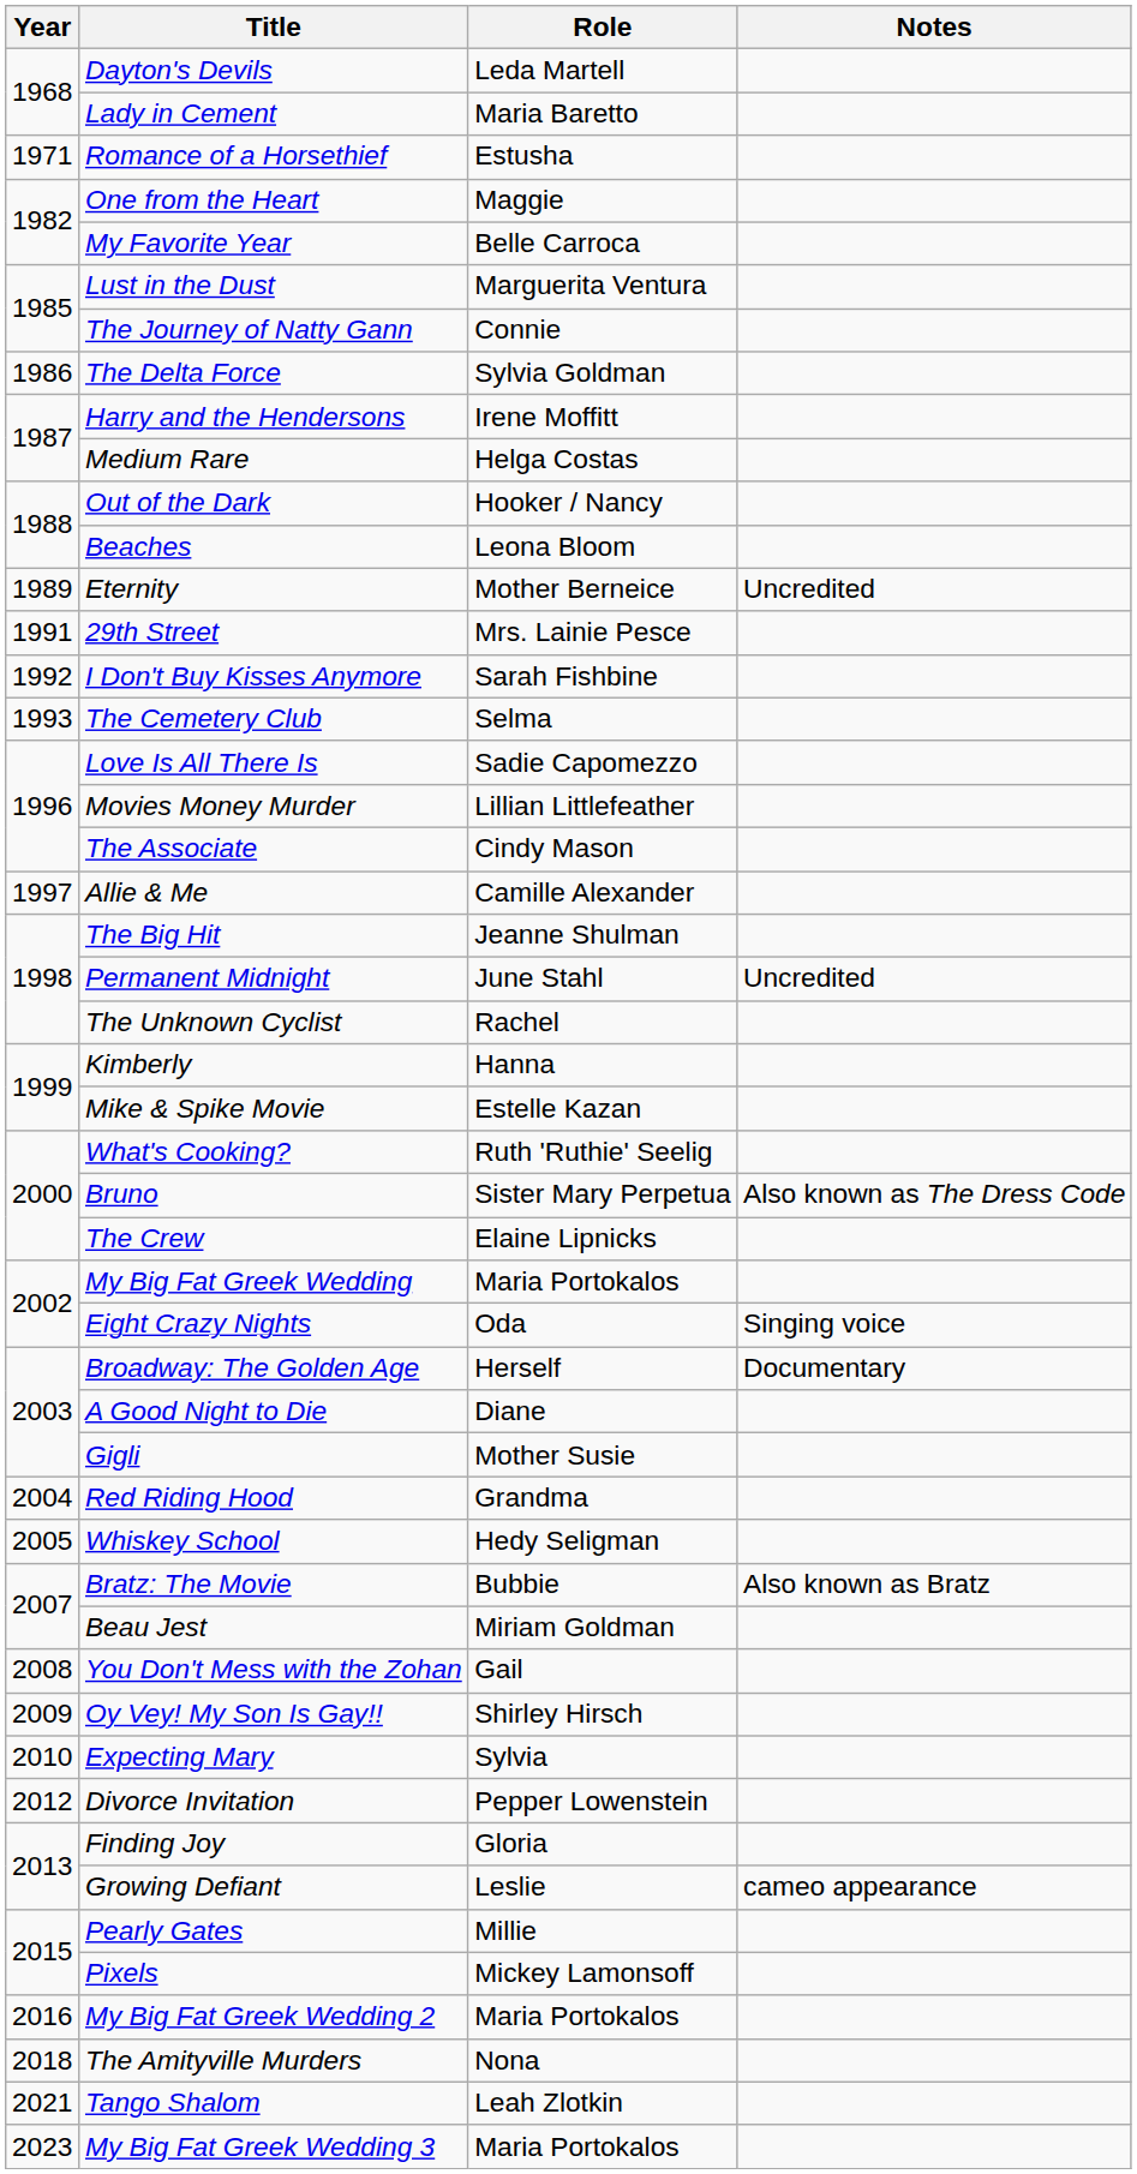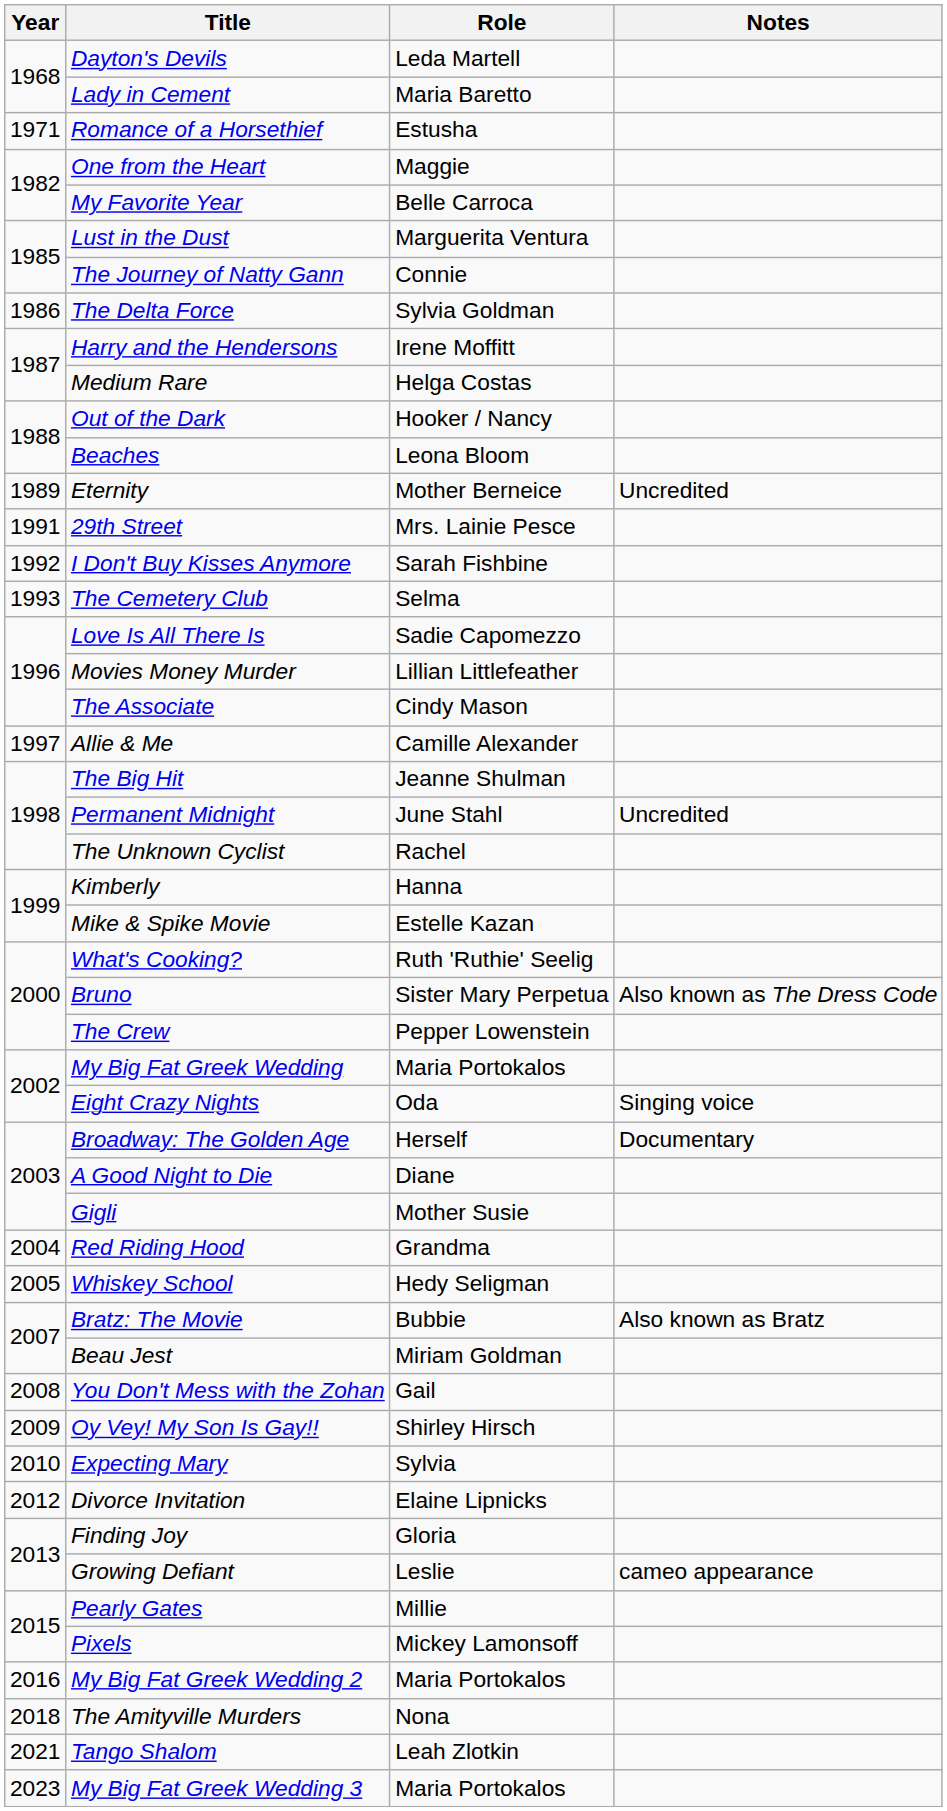 <table class="wikitable sortable">
 <tr>
 <th>Year</th>
 <th>Title</th>
 <th>Role</th>
 <th>Notes</th>
 </tr>
 <tr>
 <td rowspan="2">1968</td>
 <td><em><a href='#'>Dayton's Devils</a></em></td>
 <td>Leda Martell</td>
 <td></td>
 </tr>
 <tr>
 <td><em><a href='#'>Lady in Cement</a></em></td>
 <td>Maria Baretto</td>
 <td></td>
 </tr>
 <tr>
 <td>1971</td>
 <td><em><a href='#'>Romance of a Horsethief</a></em></td>
 <td>Estusha</td>
 <td></td>
 </tr>
 <tr>
 <td rowspan="2">1982</td>
 <td><em><a href='#'>One from the Heart</a></em></td>
 <td>Maggie</td>
 <td></td>
 </tr>
 <tr>
 <td><em><a href='#'>My Favorite Year</a></em></td>
 <td>Belle Carroca</td>
 <td></td>
 </tr>
 <tr>
 <td rowspan="2">1985</td>
 <td><em><a href='#'>Lust in the Dust</a></em></td>
 <td>Marguerita Ventura</td>
 <td></td>
 </tr>
 <tr>
 <td><em><a href='#'>The Journey of Natty Gann</a></em></td>
 <td>Connie</td>
 <td></td>
 </tr>
 <tr>
 <td>1986</td>
 <td><em><a href='#'>The Delta Force</a></em></td>
 <td>Sylvia Goldman</td>
 <td></td>
 </tr>
 <tr>
 <td rowspan="2">1987</td>
 <td><em><a href='#'>Harry and the Hendersons</a></em></td>
 <td>Irene Moffitt</td>
 <td></td>
 </tr>
 <tr>
 <td><em>Medium Rare</em></td>
 <td>Helga Costas</td>
 <td></td>
 </tr>
 <tr>
 <td rowspan="2">1988</td>
 <td><em><a href='#'>Out of the Dark</a></em></td>
 <td>Hooker / Nancy</td>
 <td></td>
 </tr>
 <tr>
 <td><em><a href='#'>Beaches</a></em></td>
 <td>Leona Bloom</td>
 <td></td>
 </tr>
 <tr>
 <td>1989</td>
 <td><em>Eternity</em></td>
 <td>Mother Berneice</td>
 <td>Uncredited</td>
 </tr>
 <tr>
 <td>1991</td>
 <td><em><a href='#'>29th Street</a></em></td>
 <td>Mrs. Lainie Pesce</td>
 <td></td>
 </tr>
 <tr>
 <td>1992</td>
 <td><em><a href='#'>I Don't Buy Kisses Anymore</a></em></td>
 <td>Sarah Fishbine</td>
 <td></td>
 </tr>
 <tr>
 <td>1993</td>
 <td><em><a href='#'>The Cemetery Club</a></em></td>
 <td>Selma</td>
 <td></td>
 </tr>
 <tr>
 <td rowspan="3">1996</td>
 <td><em><a href='#'>Love Is All There Is</a></em></td>
 <td>Sadie Capomezzo</td>
 <td></td>
 </tr>
 <tr>
 <td><em>Movies Money Murder</em></td>
 <td>Lillian Littlefeather</td>
 <td></td>
 </tr>
 <tr>
 <td><em><a href='#'>The Associate</a></em></td>
 <td>Cindy Mason</td>
 <td></td>
 </tr>
 <tr>
 <td>1997</td>
 <td><em>Allie & Me</em></td>
 <td>Camille Alexander</td>
 <td></td>
 </tr>
 <tr>
 <td rowspan="3">1998</td>
 <td><em><a href='#'>The Big Hit</a></em></td>
 <td>Jeanne Shulman</td>
 <td></td>
 </tr>
 <tr>
 <td><em><a href='#'>Permanent Midnight</a></em></td>
 <td>June Stahl</td>
 <td>Uncredited</td>
 </tr>
 <tr>
 <td><em>The Unknown Cyclist</em></td>
 <td>Rachel</td>
 <td></td>
 </tr>
 <tr>
 <td rowspan="2">1999</td>
 <td><em>Kimberly</em></td>
 <td>Hanna</td>
 <td></td>
 </tr>
 <tr>
 <td><em>Mike & Spike Movie</em></td>
 <td>Estelle Kazan</td>
 <td></td>
 </tr>
 <tr>
 <td rowspan="3">2000</td>
 <td><em><a href='#'>What's Cooking?</a></em></td>
 <td>Ruth 'Ruthie' Seelig</td>
 <td></td>
 </tr>
 <tr>
 <td><em><a href='#'>Bruno</a></em></td>
 <td>Sister Mary Perpetua</td>
 <td>Also known as <em>The Dress Code</em></td>
 </tr>
 <tr>
 <td><em><a href='#'>The Crew</a></em></td>
-<td>Elaine Lipnicks</td>
+<td>Pepper Lowenstein</td>
 <td></td>
 </tr>
 <tr>
 <td rowspan="2">2002</td>
 <td><em><a href='#'>My Big Fat Greek Wedding</a></em></td>
 <td>Maria Portokalos</td>
 <td></td>
 </tr>
 <tr>
 <td><em><a href='#'>Eight Crazy Nights</a></em></td>
 <td>Oda</td>
 <td>Singing voice</td>
 </tr>
 <tr>
 <td rowspan="3">2003</td>
 <td><em><a href='#'>Broadway: The Golden Age</a></em></td>
 <td>Herself</td>
 <td>Documentary</td>
 </tr>
 <tr>
 <td><em><a href='#'>A Good Night to Die</a></em></td>
 <td>Diane</td>
 <td></td>
 </tr>
 <tr>
 <td><em><a href='#'>Gigli</a></em></td>
 <td>Mother Susie</td>
 <td></td>
 </tr>
 <tr>
 <td>2004</td>
 <td><em><a href='#'>Red Riding Hood</a></em></td>
 <td>Grandma</td>
 <td></td>
 </tr>
 <tr>
 <td>2005</td>
 <td><em><a href='#'>Whiskey School</a></em></td>
 <td>Hedy Seligman</td>
 <td></td>
 </tr>
 <tr>
 <td rowspan="2">2007</td>
 <td><em><a href='#'>Bratz: The Movie</a></em></td>
 <td>Bubbie</td>
 <td>Also known as Bratz</td>
 </tr>
 <tr>
 <td><em>Beau Jest</em></td>
 <td>Miriam Goldman</td>
 <td></td>
 </tr>
 <tr>
 <td>2008</td>
 <td><em><a href='#'>You Don't Mess with the Zohan</a></em></td>
 <td>Gail</td>
 <td></td>
 </tr>
 <tr>
 <td>2009</td>
 <td><em><a href='#'>Oy Vey! My Son Is Gay!!</a></em></td>
 <td>Shirley Hirsch</td>
 <td></td>
 </tr>
 <tr>
 <td>2010</td>
 <td><em><a href='#'>Expecting Mary</a></em></td>
 <td>Sylvia</td>
 <td></td>
 </tr>
 <tr>
 <td>2012</td>
 <td><em>Divorce Invitation</em></td>
-<td>Pepper Lowenstein</td>
+<td>Elaine Lipnicks</td>
 <td></td>
 </tr>
 <tr>
 <td rowspan="2">2013</td>
 <td><em>Finding Joy</em></td>
 <td>Gloria</td>
 <td></td>
 </tr>
 <tr>
 <td><em>Growing Defiant</em></td>
 <td>Leslie</td>
 <td>cameo appearance</td>
 </tr>
 <tr>
 <td rowspan="2">2015</td>
 <td><em><a href='#'>Pearly Gates</a></em></td>
 <td>Millie</td>
 <td></td>
 </tr>
 <tr>
 <td><em><a href='#'>Pixels</a></em></td>
 <td>Mickey Lamonsoff</td>
 <td></td>
 </tr>
 <tr>
 <td>2016</td>
 <td><em><a href='#'>My Big Fat Greek Wedding 2</a></em></td>
 <td>Maria Portokalos</td>
 <td></td>
 </tr>
 <tr>
 <td>2018</td>
 <td><em>The Amityville Murders</em></td>
 <td>Nona</td>
 <td></td>
 </tr>
 <tr>
 <td>2021</td>
 <td><em><a href='#'>Tango Shalom</a></em></td>
 <td>Leah Zlotkin</td>
 <td></td>
 </tr>
 <tr>
 <td>2023</td>
 <td><em><a href='#'>My Big Fat Greek Wedding 3</a></em></td>
 <td>Maria Portokalos</td>
 <td></td>
 </tr>
 </table>
